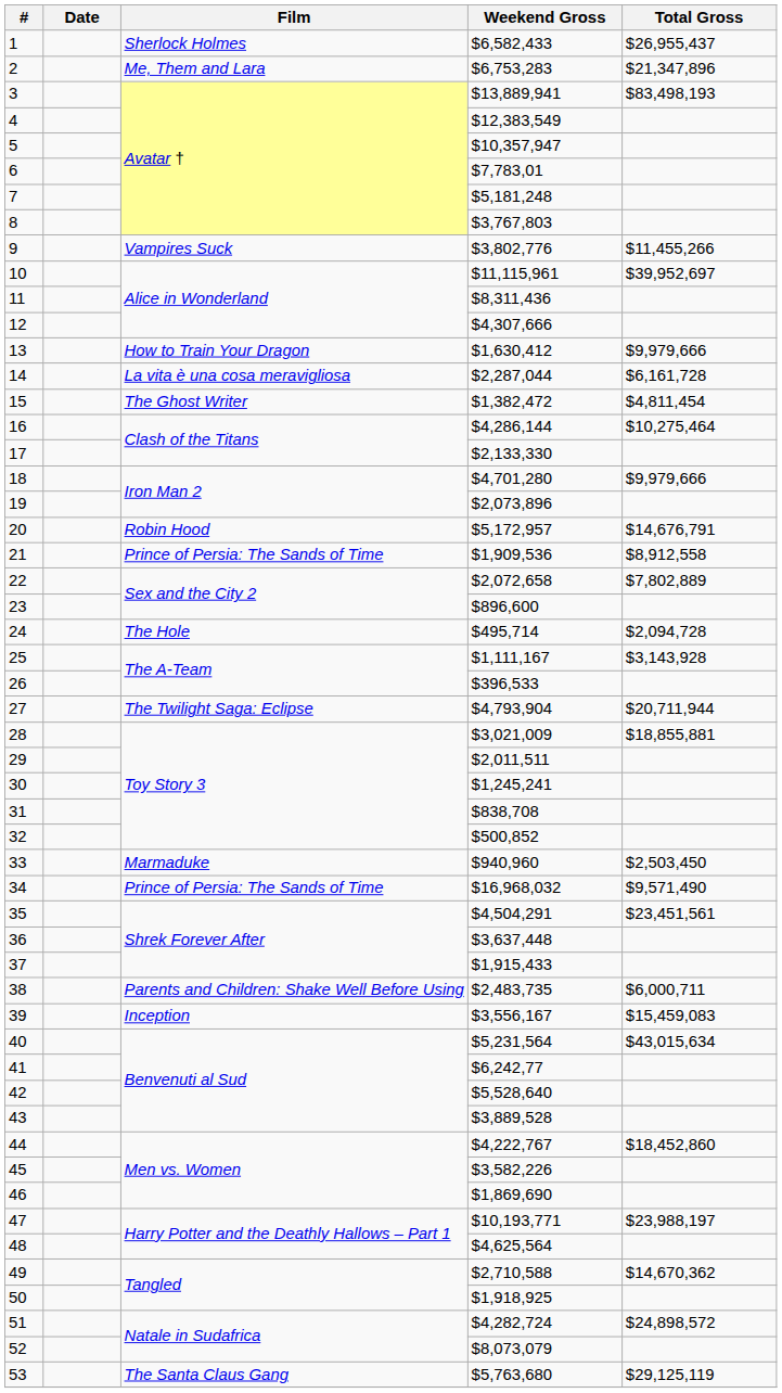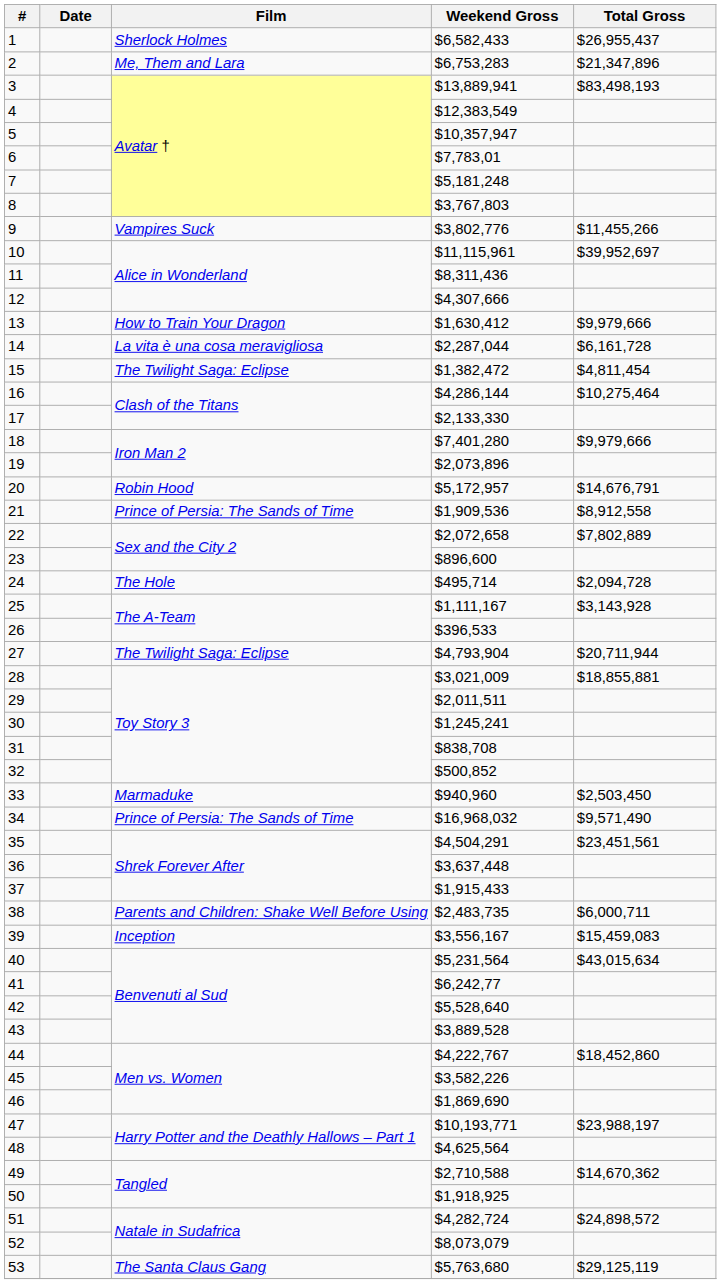 <table class="wikitable sortable">
 <tr>
 <th width="5%">#</th>
 <th width="10%">Date</th>
 <th width="45%">Film</th>
 <th width="20%">Weekend Gross</th>
 <th width="20%">Total Gross</th>
 </tr>
 <tr>
 <td>1</td>
 <td></td>
 <td><em><a href='#'>Sherlock Holmes</a></em></td>
 <td>$6,582,433</td>
 <td>$26,955,437</td>
 </tr>
 <tr>
 <td>2</td>
 <td></td>
 <td><em><a href='#'>Me, Them and Lara</a></em></td>
 <td>$6,753,283</td>
 <td>$21,347,896</td>
 </tr>
 <tr>
 <td>3</td>
 <td></td>
 <td rowspan="6" style="background-color:#FFFF99"><em><a href='#'>Avatar</a></em> †</td>
 <td>$13,889,941</td>
 <td>$83,498,193</td>
 </tr>
 <tr>
 <td>4</td>
 <td></td>
 <td>$12,383,549</td>
 <td></td>
 </tr>
 <tr>
 <td>5</td>
 <td></td>
 <td>$10,357,947</td>
 <td></td>
 </tr>
 <tr>
 <td>6</td>
 <td></td>
 <td>$7,783,01</td>
 <td></td>
 </tr>
 <tr>
 <td>7</td>
 <td></td>
 <td>$5,181,248</td>
 <td></td>
 </tr>
 <tr>
 <td>8</td>
 <td></td>
 <td>$3,767,803</td>
 <td></td>
 </tr>
 <tr>
 <td>9</td>
 <td></td>
 <td><em><a href='#'>Vampires Suck</a></em></td>
 <td>$3,802,776</td>
 <td>$11,455,266</td>
 </tr>
 <tr>
 <td>10</td>
 <td></td>
 <td rowspan="3"><em><a href='#'>Alice in Wonderland</a></em></td>
 <td>$11,115,961</td>
 <td>$39,952,697</td>
 </tr>
 <tr>
 <td>11</td>
 <td></td>
 <td>$8,311,436</td>
 <td></td>
 </tr>
 <tr>
 <td>12</td>
 <td></td>
 <td>$4,307,666</td>
 <td></td>
 </tr>
 <tr>
 <td>13</td>
 <td></td>
 <td><em><a href='#'>How to Train Your Dragon</a></em></td>
 <td>$1,630,412</td>
 <td>$9,979,666</td>
 </tr>
 <tr>
 <td>14</td>
 <td></td>
 <td><em><a href='#'>La vita è una cosa meravigliosa</a></em></td>
 <td>$2,287,044</td>
 <td>$6,161,728</td>
 </tr>
 <tr>
 <td>15</td>
 <td></td>
-<td><em><a href='#'>The Ghost Writer</a></em></td>
+<td><em><a href='#'>The Twilight Saga: Eclipse</a></em></td>
 <td>$1,382,472</td>
 <td>$4,811,454</td>
 </tr>
 <tr>
 <td>16</td>
 <td></td>
 <td rowspan="2"><em><a href='#'>Clash of the Titans</a></em></td>
 <td>$4,286,144</td>
 <td>$10,275,464</td>
 </tr>
 <tr>
 <td>17</td>
 <td></td>
 <td>$2,133,330</td>
 <td></td>
 </tr>
 <tr>
 <td>18</td>
 <td></td>
 <td rowspan="2"><em><a href='#'>Iron Man 2</a></em></td>
-<td>$4,701,280</td>
+<td>$7,401,280</td>
 <td>$9,979,666</td>
 </tr>
 <tr>
 <td>19</td>
 <td></td>
 <td>$2,073,896</td>
 <td></td>
 </tr>
 <tr>
 <td>20</td>
 <td></td>
 <td><em><a href='#'>Robin Hood</a></em></td>
 <td>$5,172,957</td>
 <td>$14,676,791</td>
 </tr>
 <tr>
 <td>21</td>
 <td></td>
 <td><em><a href='#'>Prince of Persia: The Sands of Time</a></em></td>
 <td>$1,909,536</td>
 <td>$8,912,558</td>
 </tr>
 <tr>
 <td>22</td>
 <td></td>
 <td rowspan="2"><em><a href='#'>Sex and the City 2</a></em></td>
 <td>$2,072,658</td>
 <td>$7,802,889</td>
 </tr>
 <tr>
 <td>23</td>
 <td></td>
 <td>$896,600</td>
 <td></td>
 </tr>
 <tr>
 <td>24</td>
 <td></td>
 <td><em><a href='#'>The Hole</a></em></td>
 <td>$495,714</td>
 <td>$2,094,728</td>
 </tr>
 <tr>
 <td>25</td>
 <td></td>
 <td rowspan="2"><em><a href='#'>The A-Team</a></em></td>
 <td>$1,111,167</td>
 <td>$3,143,928</td>
 </tr>
 <tr>
 <td>26</td>
 <td></td>
 <td>$396,533</td>
 <td></td>
 </tr>
 <tr>
 <td>27</td>
 <td></td>
 <td><em><a href='#'>The Twilight Saga: Eclipse</a></em></td>
 <td>$4,793,904</td>
 <td>$20,711,944</td>
 </tr>
 <tr>
 <td>28</td>
 <td></td>
 <td rowspan="5"><em><a href='#'>Toy Story 3</a></em></td>
 <td>$3,021,009</td>
 <td>$18,855,881</td>
 </tr>
 <tr>
 <td>29</td>
 <td></td>
 <td>$2,011,511</td>
 <td></td>
 </tr>
 <tr>
 <td>30</td>
 <td></td>
 <td>$1,245,241</td>
 <td></td>
 </tr>
 <tr>
 <td>31</td>
 <td></td>
 <td>$838,708</td>
 <td></td>
 </tr>
 <tr>
 <td>32</td>
 <td></td>
 <td>$500,852</td>
 <td></td>
 </tr>
 <tr>
 <td>33</td>
 <td></td>
 <td><em><a href='#'>Marmaduke</a></em></td>
 <td>$940,960</td>
 <td>$2,503,450</td>
 </tr>
 <tr>
 <td>34</td>
 <td></td>
 <td><em><a href='#'>Prince of Persia: The Sands of Time</a></em></td>
 <td>$16,968,032</td>
 <td>$9,571,490</td>
 </tr>
 <tr>
 <td>35</td>
 <td></td>
 <td rowspan="3"><em><a href='#'>Shrek Forever After</a></em></td>
 <td>$4,504,291</td>
 <td>$23,451,561</td>
 </tr>
 <tr>
 <td>36</td>
 <td></td>
 <td>$3,637,448</td>
 <td></td>
 </tr>
 <tr>
 <td>37</td>
 <td></td>
 <td>$1,915,433</td>
 <td></td>
 </tr>
 <tr>
 <td>38</td>
 <td></td>
 <td><em><a href='#'>Parents and Children: Shake Well Before Using</a></em></td>
 <td>$2,483,735</td>
 <td>$6,000,711</td>
 </tr>
 <tr>
 <td>39</td>
 <td></td>
 <td><em><a href='#'>Inception</a></em></td>
 <td>$3,556,167</td>
 <td>$15,459,083</td>
 </tr>
 <tr>
 <td>40</td>
 <td></td>
 <td rowspan="4"><em><a href='#'>Benvenuti al Sud</a></em></td>
 <td>$5,231,564</td>
 <td>$43,015,634</td>
 </tr>
 <tr>
 <td>41</td>
 <td></td>
 <td>$6,242,77</td>
 <td></td>
 </tr>
 <tr>
 <td>42</td>
 <td></td>
 <td>$5,528,640</td>
 <td></td>
 </tr>
 <tr>
 <td>43</td>
 <td></td>
 <td>$3,889,528</td>
 <td></td>
 </tr>
 <tr>
 <td>44</td>
 <td></td>
 <td rowspan="3"><em><a href='#'>Men vs. Women</a></em></td>
 <td>$4,222,767</td>
 <td>$18,452,860</td>
 </tr>
 <tr>
 <td>45</td>
 <td></td>
 <td>$3,582,226</td>
 <td></td>
 </tr>
 <tr>
 <td>46</td>
 <td></td>
 <td>$1,869,690</td>
 <td></td>
 </tr>
 <tr>
 <td>47</td>
 <td></td>
 <td rowspan="2"><em><a href='#'>Harry Potter and the Deathly Hallows – Part 1</a></em></td>
 <td>$10,193,771</td>
 <td>$23,988,197</td>
 </tr>
 <tr>
 <td>48</td>
 <td></td>
 <td>$4,625,564</td>
 <td></td>
 </tr>
 <tr>
 <td>49</td>
 <td></td>
 <td rowspan="2"><em><a href='#'>Tangled</a></em></td>
 <td>$2,710,588</td>
 <td>$14,670,362</td>
 </tr>
 <tr>
 <td>50</td>
 <td></td>
 <td>$1,918,925</td>
 <td></td>
 </tr>
 <tr>
 <td>51</td>
 <td></td>
 <td rowspan="2"><em><a href='#'>Natale in Sudafrica</a></em></td>
 <td>$4,282,724</td>
 <td>$24,898,572</td>
 </tr>
 <tr>
 <td>52</td>
 <td></td>
 <td>$8,073,079</td>
 <td></td>
 </tr>
 <tr>
 <td>53</td>
 <td></td>
 <td><em><a href='#'>The Santa Claus Gang</a></em></td>
 <td>$5,763,680</td>
 <td>$29,125,119</td>
 </tr>
 <tr>
 </tr>
 </table>
